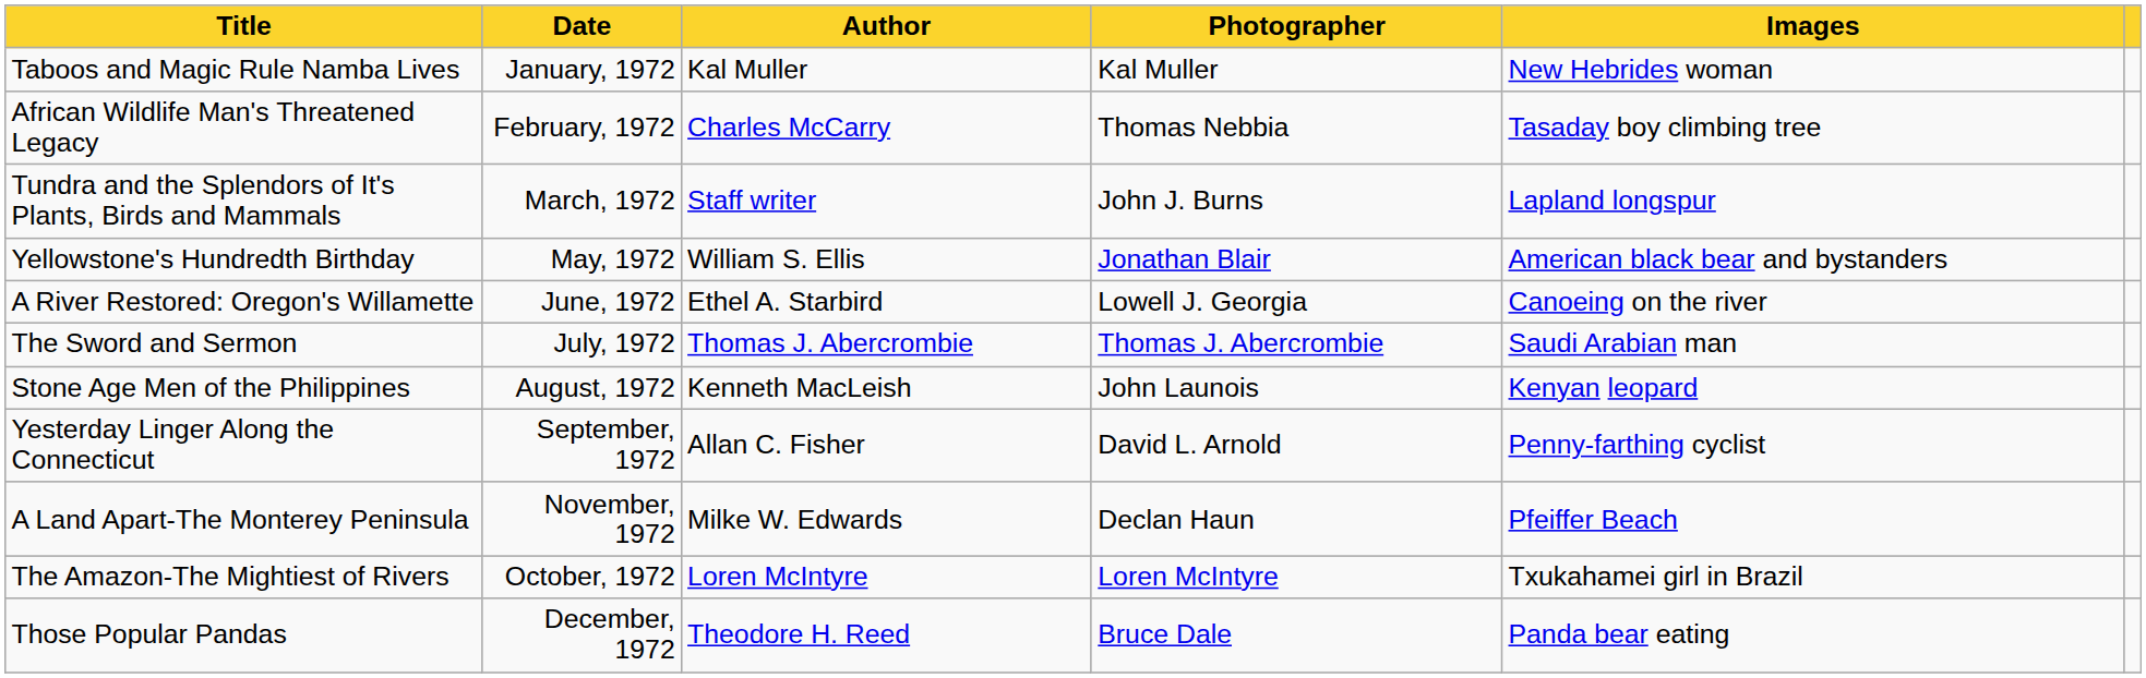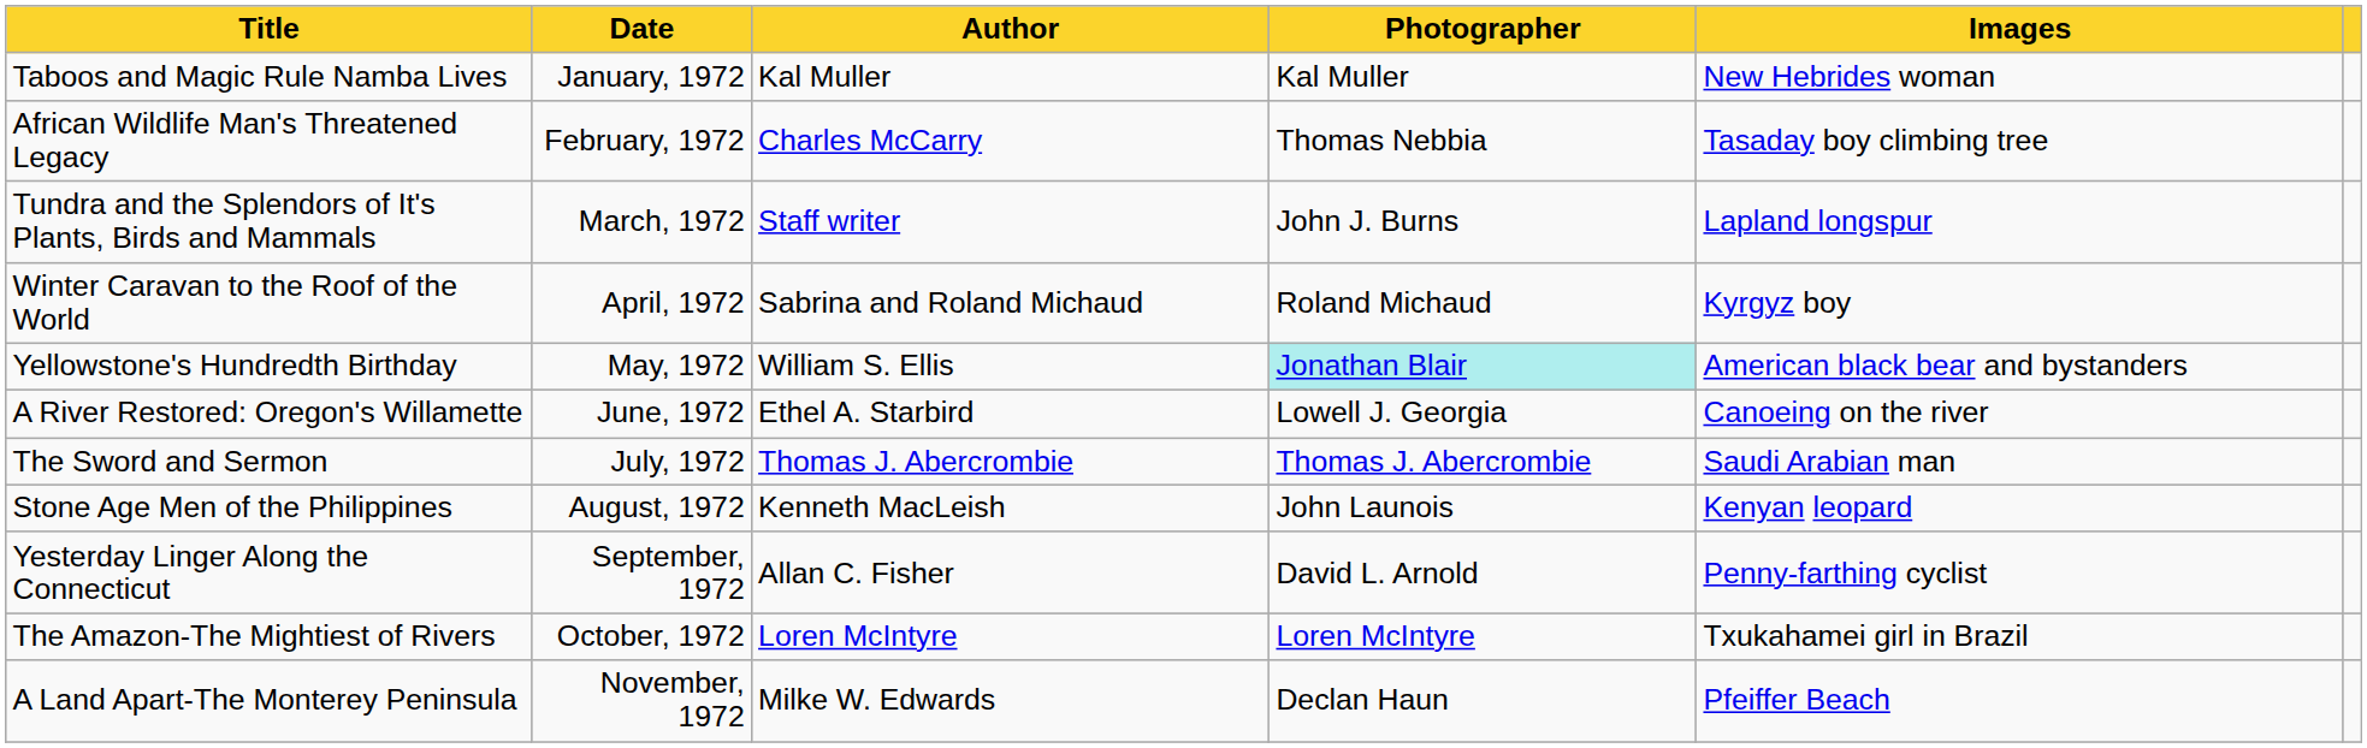 <table class="wikitable" style="width:100%">
 <tr>
 <th scope="col" style="background-color:#fbd42c;" width=275px>Title</th>
 <th scope="col" style="background-color:#fbd42c;" width=110>Date</th>
 <th scope="col" style="background-color:#fbd42c;">Author</th>
 <th scope="col" style="background-color:#fbd42c;">Photographer</th>
 <th scope="col" style="background-color:#fbd42c;">Images</th>
 <th scope="col" ! style="background-color:#fbd42c;"></th>
 </tr>
 <tr>
 <td>Taboos and Magic Rule Namba Lives</td>
 <td style="text-align:right;">January, 1972</td>
 <td>Kal Muller</td>
 <td>Kal Muller</td>
 <td><a href='#'>New Hebrides</a> woman</td>
 <td></td>
 </tr>
 <tr>
 <td scope="row">African Wildlife Man's Threatened Legacy</td>
 <td style="text-align:right;">February, 1972</td>
 <td><a href='#'>Charles McCarry</a></td>
 <td>Thomas Nebbia</td>
 <td><a href='#'>Tasaday</a> boy climbing tree</td>
 <td></td>
 </tr>
 <tr>
 <td scope="row">Tundra and the Splendors of It's Plants, Birds and Mammals</td>
 <td style="text-align:right;">March, 1972</td>
 <td><a href='#'>Staff writer</a></td>
 <td>John J. Burns</td>
 <td><a href='#'>Lapland longspur</a></td>
 <td></td>
 </tr>
 <tr>
+<td scope="row">Winter Caravan to the Roof of the World</td>
+<td style="text-align:right;">April, 1972</td>
+<td>Sabrina and Roland Michaud</td>
+<td>Roland Michaud</td>
+<td><a href='#'>Kyrgyz</a> boy</td>
+<td></td>
+</tr>
+<tr>
 <td scope="row">Yellowstone's Hundredth Birthday</td>
 <td style="text-align:right;">May, 1972</td>
 <td>William S. Ellis</td>
-<td><a href='#'>Jonathan Blair</a></td>
+<td style="background: paleturquoise;"><a href='#'>Jonathan Blair</a></td>
 <td><a href='#'>American black bear</a> and bystanders</td>
 <td></td>
 </tr>
 <tr>
 <td scope="row">A River Restored: Oregon's Willamette</td>
 <td style="text-align:right;">June, 1972</td>
 <td>Ethel A. Starbird</td>
 <td>Lowell J. Georgia</td>
 <td><a href='#'>Canoeing</a> on the river</td>
 <td></td>
 </tr>
 <tr>
 <td scope="row">The Sword and Sermon</td>
 <td style="text-align:right;">July, 1972</td>
 <td><a href='#'>Thomas J. Abercrombie</a></td>
 <td><a href='#'>Thomas J. Abercrombie</a></td>
 <td><a href='#'>Saudi Arabian</a> man</td>
 <td></td>
 </tr>
 <tr>
 <td scope="row">Stone Age Men of the Philippines</td>
 <td style="text-align:right;">August, 1972</td>
 <td>Kenneth MacLeish</td>
 <td>John Launois</td>
 <td><a href='#'>Kenyan</a> <a href='#'>leopard</a></td>
 <td></td>
 </tr>
 <tr>
 <td scope="row">Yesterday Linger Along the Connecticut</td>
 <td style="text-align:right;">September, 1972</td>
 <td>Allan C. Fisher</td>
 <td>David L. Arnold</td>
 <td><a href='#'>Penny-farthing</a> cyclist</td>
 <td></td>
 </tr>
 <tr>
-<td scope="row">A Land Apart-The Monterey Peninsula</td>
-<td style="text-align:right;">November, 1972</td>
-<td>Milke W. Edwards</td>
-<td>Declan Haun</td>
-<td><a href='#'>Pfeiffer Beach</a></td>
-<td></td>
-</tr>
-<tr>
 <td scope="row">The Amazon-The Mightiest of Rivers</td>
 <td style="text-align:right;">October, 1972</td>
 <td><a href='#'>Loren McIntyre</a></td>
 <td><a href='#'>Loren McIntyre</a></td>
 <td>Txukahamei girl in Brazil</td>
 <td></td>
 </tr>
 <tr>
-<td scope="row">Those Popular Pandas</td>
-<td style="text-align:right;">December, 1972</td>
-<td><a href='#'>Theodore H. Reed</a></td>
-<td><a href='#'>Bruce Dale</a></td>
-<td><a href='#'>Panda bear</a> eating</td>
+<td scope="row">A Land Apart-The Monterey Peninsula</td>
+<td style="text-align:right;">November, 1972</td>
+<td>Milke W. Edwards</td>
+<td>Declan Haun</td>
+<td><a href='#'>Pfeiffer Beach</a></td>
 <td></td>
 </tr>
 </table>
